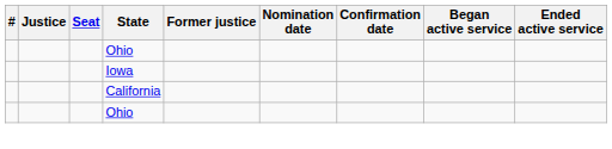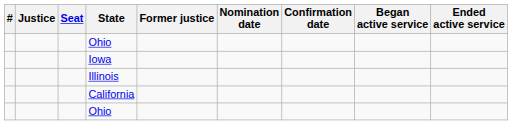 <table class="sortable wikitable">
 <tr bgcolor="#ececec">
 <th>#</th>
 <th>Justice</th>
 <th><a href='#'>Seat</a></th>
 <th>State</th>
 <th>Former justice</th>
 <th>Nomination<br>date</th>
 <th>Confirmation<br>date</th>
 <th>Began<br>active service</th>
 <th>Ended<br>active service</th>
 </tr>
 <tr>
 <td></td>
 <td></td>
 <td align="center"></td>
 <td><a href='#'>Ohio</a></td>
 <td></td>
 <td></td>
 <td></td>
 <td></td>
 <td></td>
 </tr>
 <tr>
 <td></td>
 <td></td>
 <td align="center"></td>
 <td><a href='#'>Iowa</a></td>
 <td></td>
 <td></td>
 <td></td>
 <td></td>
 <td></td>
 </tr>
 <tr>
 <td></td>
 <td></td>
 <td align="center"></td>
+<td><a href='#'>Illinois</a></td>
+<td></td>
+<td></td>
+<td></td>
+<td></td>
+<td></td>
+</tr>
+<tr>
+<td></td>
+<td></td>
+<td align="center"></td>
 <td><a href='#'>California</a></td>
 <td></td>
 <td></td>
 <td></td>
 <td></td>
 <td></td>
 </tr>
 <tr>
 <td></td>
 <td></td>
 <td align="center"></td>
 <td><a href='#'>Ohio</a></td>
 <td></td>
 <td></td>
 <td></td>
 <td></td>
 <td></td>
 </tr>
 </table>
